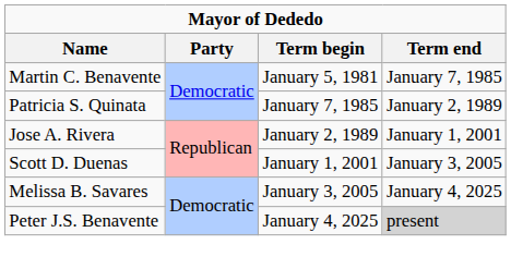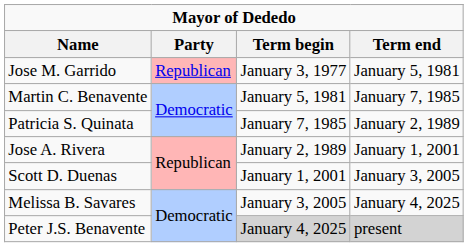 <table class="wikitable">
 <tr>
 <td colspan="4" align=center><strong>Mayor of Dededo</strong></td>
 </tr>
 <tr>
 <th>Name</th>
 <th>Party</th>
 <th>Term begin</th>
 <th>Term end</th>
+</tr>
+<tr>
+<td>Jose M. Garrido</td>
+<td style="background-color: #FFB6B6";><a href='#'>Republican</a></td>
+<td>January 3, 1977</td>
+<td>January 5, 1981</td>
 </tr>
 <tr>
 <td>Martin C. Benavente</td>
 <td style="background-color: #B0CEFF"; rowspan="2"><a href='#'>Democratic</a></td>
 <td>January 5, 1981</td>
 <td>January 7, 1985</td>
 </tr>
 <tr>
 <td>Patricia S. Quinata</td>
 <td>January 7, 1985</td>
 <td>January 2, 1989</td>
 </tr>
 <tr>
 <td>Jose A. Rivera</td>
 <td style="background-color: #FFB6B6"; rowspan="2">Republican</td>
 <td>January 2, 1989</td>
 <td>January 1, 2001</td>
 </tr>
 <tr>
 <td>Scott D. Duenas</td>
 <td>January 1, 2001</td>
 <td>January 3, 2005</td>
 </tr>
 <tr>
 <td>Melissa B. Savares</td>
 <td style="background-color: #B0CEFF"; rowspan="2">Democratic</td>
 <td>January 3, 2005</td>
 <td>January 4, 2025</td>
 </tr>
 <tr>
 <td>Peter J.S. Benavente</td>
-<td>January 4, 2025</td>
+<td style="background: lightgrey;">January 4, 2025</td>
 <td style="background: lightgrey;">present</td>
 </tr>
 </table>
